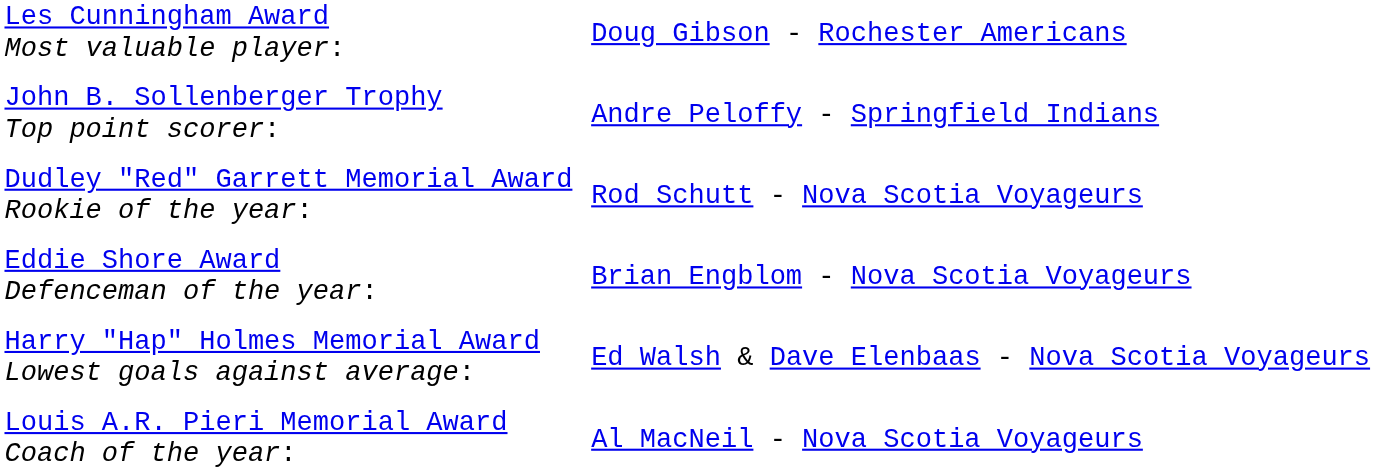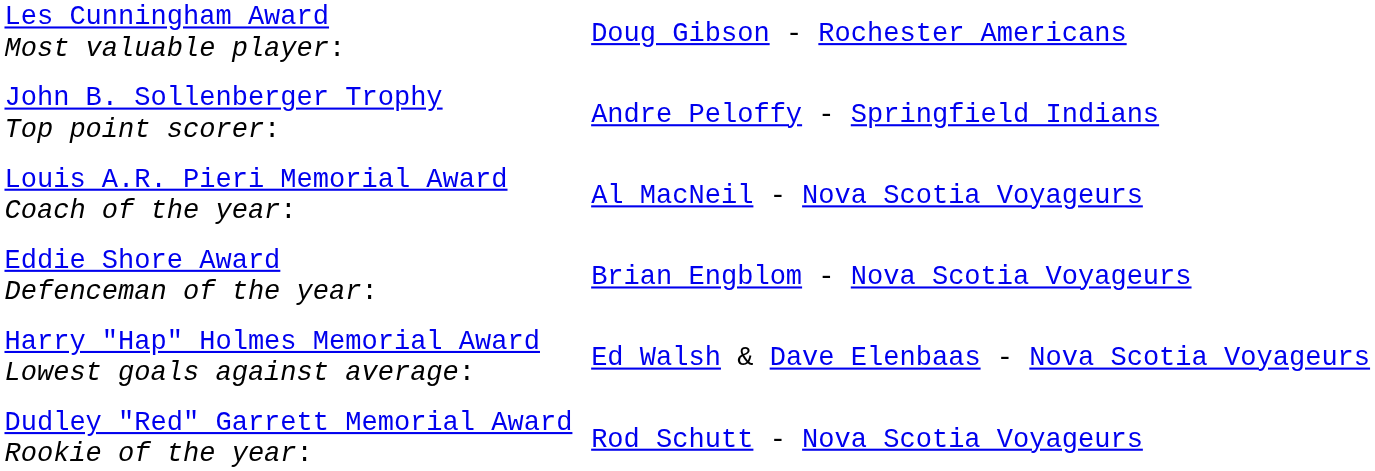 <table cellpadding="3" cellspacing="3">
 <tr>
 <td><a href='#'>Les Cunningham Award</a><br><em>Most valuable player</em>:</td>
 <td><a href='#'>Doug Gibson</a> - <a href='#'>Rochester Americans</a></td>
 </tr>
 <tr>
 <td><a href='#'>John B. Sollenberger Trophy</a><br><em>Top point scorer</em>:</td>
 <td><a href='#'>Andre Peloffy</a> - <a href='#'>Springfield Indians</a></td>
 </tr>
 <tr>
-<td><a href='#'>Dudley "Red" Garrett Memorial Award</a><br><em>Rookie of the year</em>:</td>
-<td><a href='#'>Rod Schutt</a> - <a href='#'>Nova Scotia Voyageurs</a></td>
+<td><a href='#'>Louis A.R. Pieri Memorial Award</a><br><em>Coach of the year</em>:</td>
+<td><a href='#'>Al MacNeil</a> - <a href='#'>Nova Scotia Voyageurs</a></td>
 </tr>
 <tr>
 <td><a href='#'>Eddie Shore Award</a><br><em>Defenceman of the year</em>:</td>
 <td><a href='#'>Brian Engblom</a> - <a href='#'>Nova Scotia Voyageurs</a></td>
 </tr>
 <tr>
 <td><a href='#'>Harry "Hap" Holmes Memorial Award</a><br><em>Lowest goals against average</em>:</td>
 <td><a href='#'>Ed Walsh</a> & <a href='#'>Dave Elenbaas</a> - <a href='#'>Nova Scotia Voyageurs</a></td>
 </tr>
 <tr>
-<td><a href='#'>Louis A.R. Pieri Memorial Award</a><br><em>Coach of the year</em>:</td>
-<td><a href='#'>Al MacNeil</a> - <a href='#'>Nova Scotia Voyageurs</a></td>
+<td><a href='#'>Dudley "Red" Garrett Memorial Award</a><br><em>Rookie of the year</em>:</td>
+<td><a href='#'>Rod Schutt</a> - <a href='#'>Nova Scotia Voyageurs</a></td>
 </tr>
 </table>
